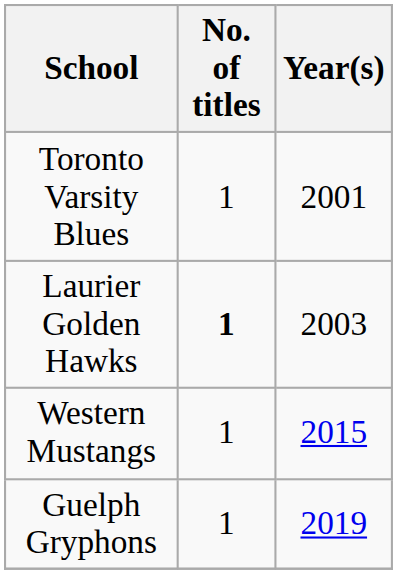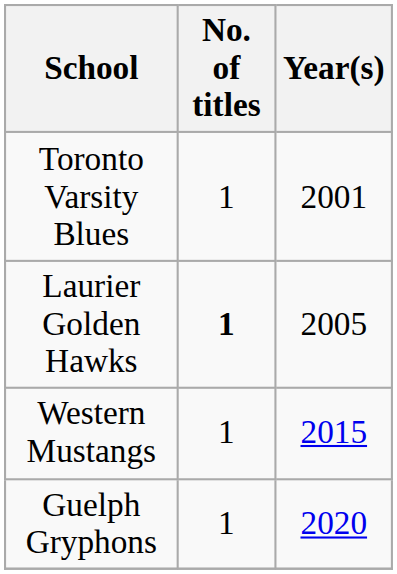 <table class="wikitable" width="30%">
 <tr>
 <th>School</th>
 <th>No. of titles</th>
 <th>Year(s)</th>
 </tr>
 <tr align="center" bgcolor="">
 <td>Toronto Varsity Blues</td>
 <td>1</td>
 <td>2001</td>
 </tr>
 <tr align="center" bgcolor="">
 <td>Laurier Golden Hawks</td>
 <td><strong>1</strong></td>
-<td>2003</td>
+<td>2005</td>
 </tr>
 <tr align="center" bgcolor="">
 <td>Western Mustangs</td>
 <td>1</td>
 <td><a href='#'>2015</a></td>
 </tr>
 <tr align="center" bgcolor="">
 <td>Guelph Gryphons</td>
 <td>1</td>
-<td><a href='#'>2019</a></td>
+<td><a href='#'>2020</a></td>
 </tr>
 <tr align="center" bgcolor="">
 </tr>
 </table>
